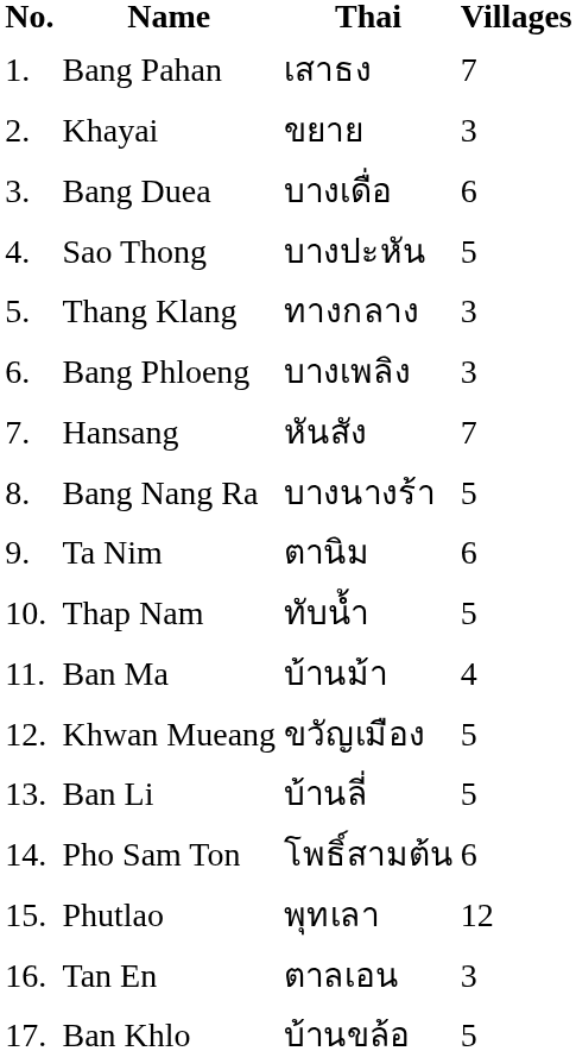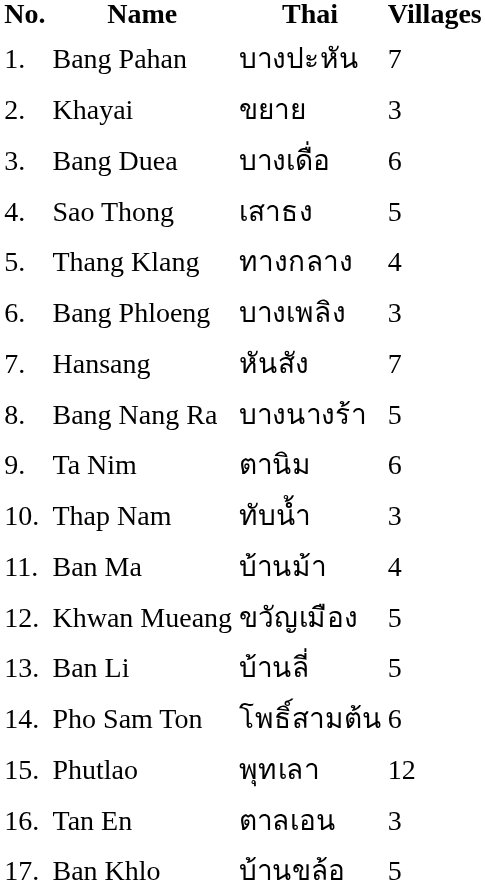 <table>
 <tr>
 <th>No.</th>
 <th>Name</th>
 <th>Thai</th>
 <th>Villages</th>
 </tr>
 <tr>
 <td>1.</td>
 <td>Bang Pahan</td>
-<td>เสาธง</td>
+<td>บางปะหัน</td>
 <td>7</td>
 </tr>
 <tr>
 <td>2.</td>
 <td>Khayai</td>
 <td>ขยาย</td>
 <td>3</td>
 </tr>
 <tr>
 <td>3.</td>
 <td>Bang Duea</td>
 <td>บางเดื่อ</td>
 <td>6</td>
 </tr>
 <tr>
 <td>4.</td>
 <td>Sao Thong</td>
-<td>บางปะหัน</td>
+<td>เสาธง</td>
 <td>5</td>
 </tr>
 <tr>
 <td>5.</td>
 <td>Thang Klang</td>
 <td>ทางกลาง</td>
-<td>3</td>
+<td>4</td>
 </tr>
 <tr>
 <td>6.</td>
 <td>Bang Phloeng</td>
 <td>บางเพลิง</td>
 <td>3</td>
 </tr>
 <tr>
 <td>7.</td>
 <td>Hansang</td>
 <td>หันสัง</td>
 <td>7</td>
 </tr>
 <tr>
 <td>8.</td>
 <td>Bang Nang Ra</td>
 <td>บางนางร้า</td>
 <td>5</td>
 </tr>
 <tr>
 <td>9.</td>
 <td>Ta Nim</td>
 <td>ตานิม</td>
 <td>6</td>
 </tr>
 <tr>
 <td>10.</td>
 <td>Thap Nam</td>
 <td>ทับน้ำ</td>
-<td>5</td>
+<td>3</td>
 </tr>
 <tr>
 <td>11.</td>
 <td>Ban Ma</td>
 <td>บ้านม้า</td>
 <td>4</td>
 </tr>
 <tr>
 <td>12.</td>
 <td>Khwan Mueang</td>
 <td>ขวัญเมือง</td>
 <td>5</td>
 </tr>
 <tr>
 <td>13.</td>
 <td>Ban Li</td>
 <td>บ้านลี่</td>
 <td>5</td>
 </tr>
 <tr>
 <td>14.</td>
 <td>Pho Sam Ton</td>
 <td>โพธิ์สามต้น</td>
 <td>6</td>
 </tr>
 <tr>
 <td>15.</td>
 <td>Phutlao</td>
 <td>พุทเลา</td>
 <td>12</td>
 </tr>
 <tr>
 <td>16.</td>
 <td>Tan En</td>
 <td>ตาลเอน</td>
 <td>3</td>
 </tr>
 <tr>
 <td>17.</td>
 <td>Ban Khlo</td>
 <td>บ้านขล้อ</td>
 <td>5</td>
 </tr>
 <tr>
 </tr>
 </table>
